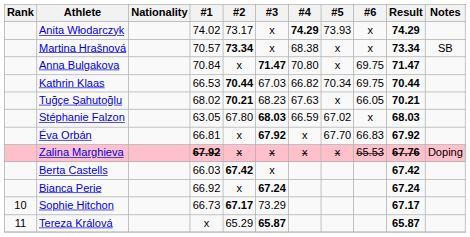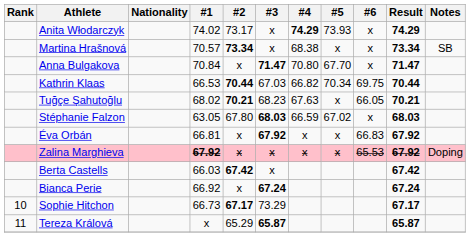 <table class="wikitable sortable" style="text-align:center">
 <tr>
 <th>Rank</th>
 <th>Athlete</th>
 <th>Nationality</th>
 <th>#1</th>
 <th>#2</th>
 <th>#3</th>
 <th>#4</th>
 <th>#5</th>
 <th>#6</th>
 <th>Result</th>
 <th>Notes</th>
 </tr>
 <tr>
 <td></td>
 <td align="left"><a href='#'>Anita Włodarczyk</a></td>
 <td align=left></td>
 <td>74.02</td>
 <td>73.17</td>
 <td>x</td>
 <td><strong>74.29</strong></td>
 <td>73.93</td>
 <td>x</td>
 <td><strong>74.29</strong></td>
 <td></td>
 </tr>
 <tr>
 <td></td>
 <td align="left"><a href='#'>Martina Hrašnová</a></td>
 <td align=left></td>
 <td>70.57</td>
 <td><strong>73.34</strong></td>
 <td>x</td>
 <td>68.38</td>
 <td>x</td>
 <td>x</td>
 <td><strong>73.34</strong></td>
 <td>SB</td>
 </tr>
 <tr>
 <td></td>
 <td align="left"><a href='#'>Anna Bulgakova</a></td>
 <td align=left></td>
 <td>70.84</td>
 <td>x</td>
 <td><strong>71.47</strong></td>
 <td>70.80</td>
+<td>67.70</td>
 <td>x</td>
-<td>69.75</td>
 <td><strong>71.47</strong></td>
 <td></td>
 </tr>
 <tr>
 <td></td>
 <td align="left"><a href='#'>Kathrin Klaas</a></td>
 <td align=left></td>
 <td>66.53</td>
 <td><strong>70.44</strong></td>
 <td>67.03</td>
 <td>66.82</td>
 <td>70.34</td>
 <td>69.75</td>
 <td><strong>70.44</strong></td>
 <td></td>
 </tr>
 <tr>
 <td></td>
 <td align="left"><a href='#'>Tuğçe Şahutoğlu</a></td>
 <td align=left></td>
 <td>68.02</td>
 <td><strong>70.21</strong></td>
 <td>68.23</td>
 <td>67.63</td>
 <td>x</td>
 <td>66.05</td>
 <td><strong>70.21</strong></td>
 <td></td>
 </tr>
 <tr>
 <td></td>
 <td align="left"><a href='#'>Stéphanie Falzon</a></td>
 <td align=left></td>
 <td>63.05</td>
 <td>67.80</td>
 <td><strong>68.03</strong></td>
 <td>66.59</td>
 <td>67.02</td>
 <td>x</td>
 <td><strong>68.03</strong></td>
 <td></td>
 </tr>
 <tr>
 <td></td>
 <td align="left"><a href='#'>Éva Orbán</a></td>
 <td align=left></td>
 <td>66.81</td>
 <td>x</td>
 <td><strong>67.92</strong></td>
 <td>x</td>
-<td>67.70</td>
+<td>x</td>
 <td>66.83</td>
 <td><strong>67.92</strong></td>
 <td></td>
 </tr>
 <tr bgcolor=pink>
 <td></td>
 <td align="left"><a href='#'>Zalina Marghieva</a></td>
 <td align=left></td>
 <td><s><strong>67.92</strong> </s></td>
 <td><s>x </s></td>
 <td><s>x </s></td>
 <td><s>x </s></td>
 <td><s>x </s></td>
 <td><s>65.53 </s></td>
-<td><s><strong>67.76</strong> </s></td>
+<td><s><strong>67.92</strong> </s></td>
 <td>Doping</td>
 </tr>
 <tr>
 <td></td>
 <td align="left"><a href='#'>Berta Castells</a></td>
 <td align=left></td>
 <td>66.03</td>
 <td><strong>67.42</strong></td>
 <td>x</td>
 <td></td>
 <td></td>
 <td></td>
 <td><strong>67.42</strong></td>
 <td></td>
 </tr>
 <tr>
 <td></td>
 <td align="left"><a href='#'>Bianca Perie</a></td>
 <td align=left></td>
 <td>66.92</td>
 <td>x</td>
 <td><strong>67.24</strong></td>
 <td></td>
 <td></td>
 <td></td>
 <td><strong>67.24</strong></td>
 <td></td>
 </tr>
 <tr>
 <td>10</td>
 <td align="left"><a href='#'>Sophie Hitchon</a></td>
 <td align=left></td>
 <td>66.73</td>
 <td><strong>67.17</strong></td>
 <td>73.29</td>
 <td></td>
 <td></td>
 <td></td>
 <td><strong>67.17</strong></td>
 <td></td>
 </tr>
 <tr>
 <td>11</td>
 <td align="left"><a href='#'>Tereza Králová</a></td>
 <td align=left></td>
 <td>x</td>
 <td>65.29</td>
 <td><strong>65.87</strong></td>
 <td></td>
 <td></td>
 <td></td>
 <td><strong>65.87</strong></td>
 <td></td>
 </tr>
 <tr>
 </tr>
 </table>
